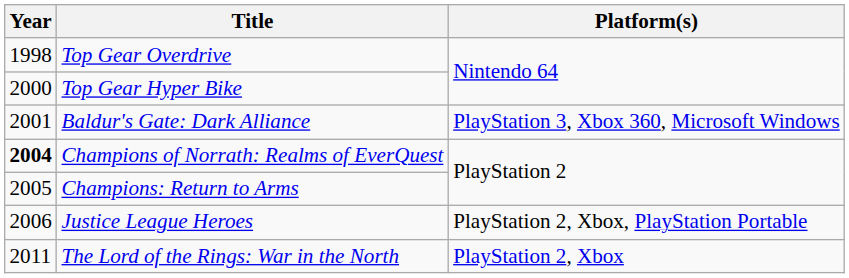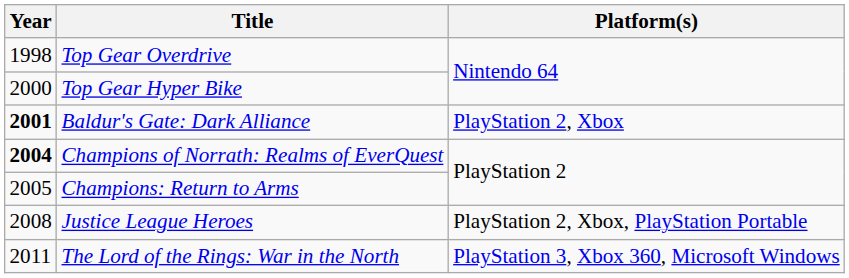 <table class="wikitable">
 <tr>
 <th>Year</th>
 <th>Title</th>
 <th>Platform(s)</th>
 </tr>
 <tr>
 <td>1998</td>
 <td><em><a href='#'>Top Gear Overdrive</a></em></td>
 <td rowspan="2"><a href='#'>Nintendo 64</a></td>
 </tr>
 <tr>
 <td>2000</td>
 <td><em><a href='#'>Top Gear Hyper Bike</a></em></td>
 </tr>
 <tr>
-<td>2001</td>
+<td><strong>2001</strong></td>
 <td><em><a href='#'>Baldur's Gate: Dark Alliance</a></em></td>
-<td><a href='#'>PlayStation 3</a>, <a href='#'>Xbox 360</a>, <a href='#'>Microsoft Windows</a></td>
+<td><a href='#'>PlayStation 2</a>, <a href='#'>Xbox</a></td>
 </tr>
 <tr>
 <td><strong>2004</strong></td>
 <td><em><a href='#'>Champions of Norrath: Realms of EverQuest</a></em></td>
 <td rowspan="2">PlayStation 2</td>
 </tr>
 <tr>
 <td>2005</td>
 <td><em><a href='#'>Champions: Return to Arms</a></em></td>
 </tr>
 <tr>
-<td>2006</td>
+<td>2008</td>
 <td><em><a href='#'>Justice League Heroes</a></em></td>
 <td>PlayStation 2, Xbox, <a href='#'>PlayStation Portable</a></td>
 </tr>
 <tr>
 <td>2011</td>
 <td><em><a href='#'>The Lord of the Rings: War in the North</a></em></td>
-<td><a href='#'>PlayStation 2</a>, <a href='#'>Xbox</a></td>
+<td><a href='#'>PlayStation 3</a>, <a href='#'>Xbox 360</a>, <a href='#'>Microsoft Windows</a></td>
 </tr>
 </table>
